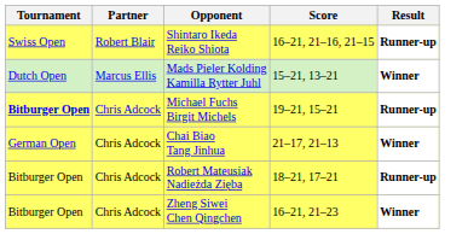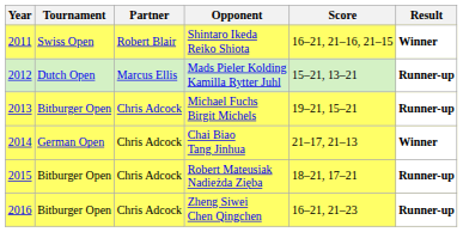 <table class="sortable wikitable" style="font-size: 90%;">
 <tr>
+<th>Year</th>
 <th>Tournament</th>
 <th>Partner</th>
 <th>Opponent</th>
 <th>Score</th>
 <th>Result</th>
 </tr>
 <tr style="background:#FFFF67">
+<td align="center"><a href='#'>2011</a></td>
 <td align="left"><a href='#'>Swiss Open</a></td>
 <td align="left"> <a href='#'>Robert Blair</a></td>
 <td align="left"> <a href='#'>Shintaro Ikeda</a><br> <a href='#'>Reiko Shiota</a></td>
 <td align="left">16–21, 21–16, 21–15</td>
-<td style="text-align:left; background:white"> <strong>Runner-up</strong></td>
+<td style="text-align:left; background:white"> <strong>Winner</strong></td>
 </tr>
 <tr style="background:#D4F1C5">
+<td align="center"><a href='#'>2012</a></td>
 <td align="left"><a href='#'>Dutch Open</a></td>
 <td align="left"> <a href='#'>Marcus Ellis</a></td>
 <td align="left"> <a href='#'>Mads Pieler Kolding</a><br> <a href='#'>Kamilla Rytter Juhl</a></td>
 <td align="left">15–21, 13–21</td>
-<td style="text-align:left; background:white"> <strong>Winner</strong></td>
+<td style="text-align:left; background:white"> <strong>Runner-up</strong></td>
 </tr>
 <tr style="background:#FFFF67">
-<td align="left"><strong><a href='#'>Bitburger Open</a></strong></td>
+<td align="center"><a href='#'>2013</a></td>
+<td align="left"><a href='#'>Bitburger Open</a></td>
 <td align="left"> <a href='#'>Chris Adcock</a></td>
 <td align="left"> <a href='#'>Michael Fuchs</a><br> <a href='#'>Birgit Michels</a></td>
 <td align="left">19–21, 15–21</td>
 <td style="text-align:left; background:white"> <strong>Runner-up</strong></td>
 </tr>
 <tr style="background:#FFFF67">
+<td align="center"><a href='#'>2014</a></td>
 <td align="left"><a href='#'>German Open</a></td>
 <td align="left"> Chris Adcock</td>
 <td align="left"> <a href='#'>Chai Biao</a><br> <a href='#'>Tang Jinhua</a></td>
 <td align="left">21–17, 21–13</td>
 <td style="text-align:left; background:white"> <strong>Winner</strong></td>
 </tr>
 <tr style="background:#FFFF67">
+<td align="center"><a href='#'>2015</a></td>
 <td align="left">Bitburger Open</td>
 <td align="left"> Chris Adcock</td>
 <td align="left"> <a href='#'>Robert Mateusiak</a><br> <a href='#'>Nadieżda Zięba</a></td>
 <td align="left">18–21, 17–21</td>
 <td style="text-align:left; background:white"> <strong>Runner-up</strong></td>
 </tr>
 <tr style="background:#FFFF67">
+<td align="center"><a href='#'>2016</a></td>
 <td align="left">Bitburger Open</td>
 <td align="left"> Chris Adcock</td>
 <td align="left"> <a href='#'>Zheng Siwei</a><br> <a href='#'>Chen Qingchen</a></td>
 <td align="left">16–21, 21–23</td>
-<td style="text-align:left; background:white"> <strong>Winner</strong></td>
+<td style="text-align:left; background:white"> <strong>Runner-up</strong></td>
 </tr>
 </table>
